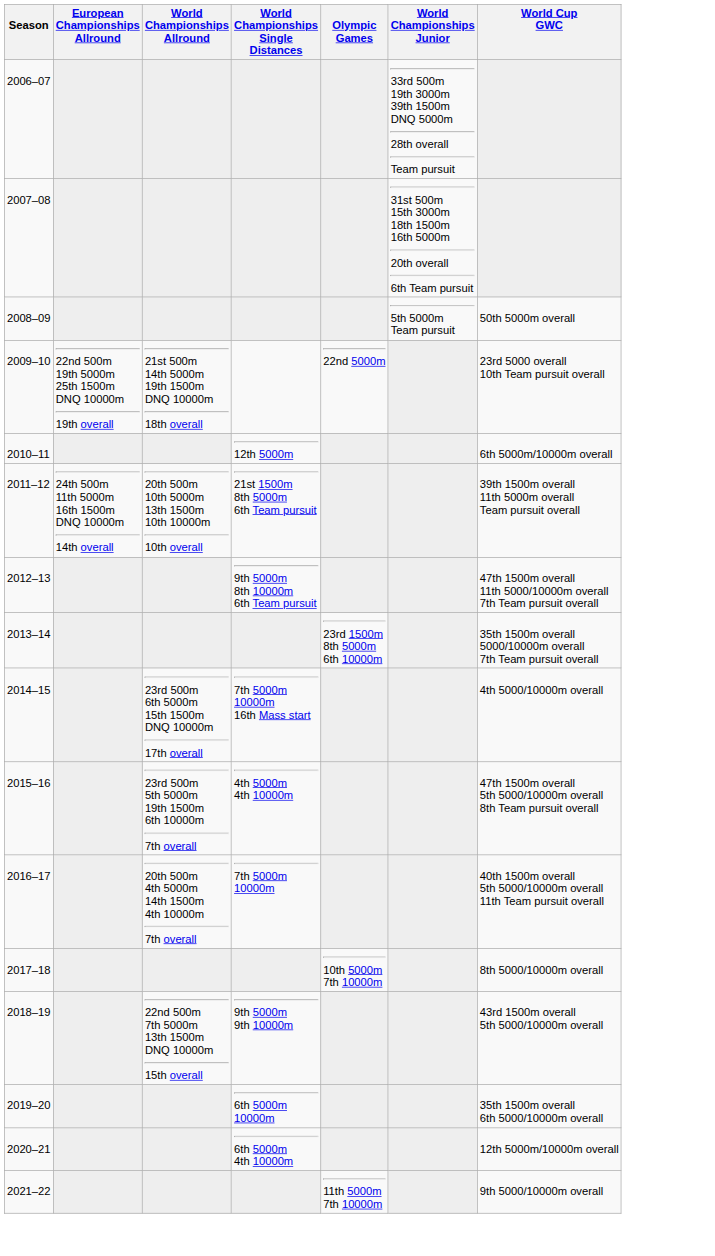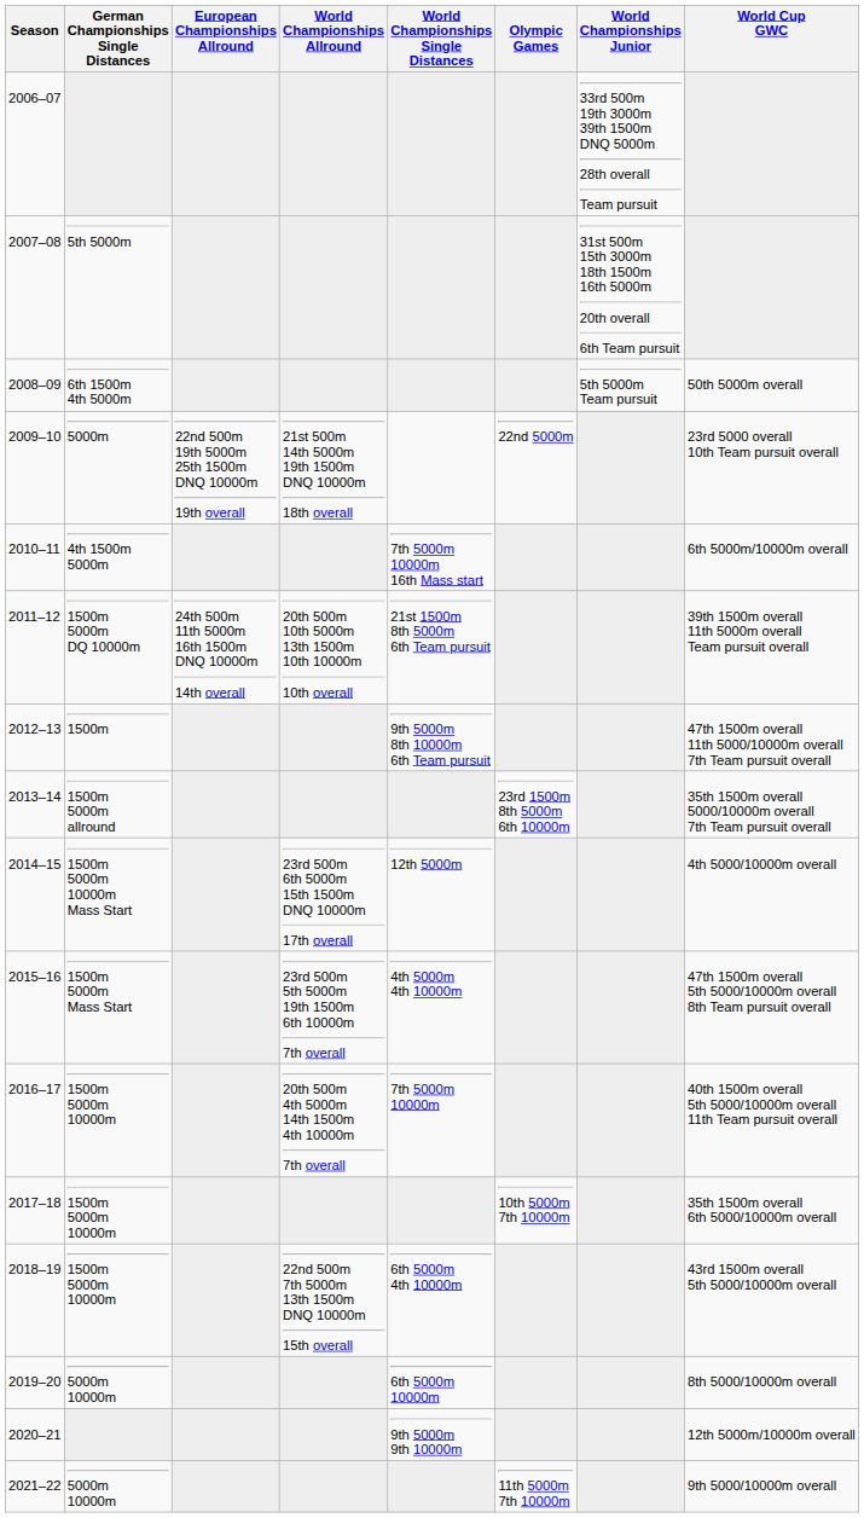 <table class="wikitable">
 <tr style="vertical-align: top;">
 <th><br> Season</th>
+<th>German <br> Championships <br> Single <br> Distances</th>
 <th><a href='#'>European <br> Championships <br> Allround</a></th>
 <th><a href='#'>World <br> Championships <br> Allround</a></th>
 <th><a href='#'>World <br> Championships <br> Single <br> Distances</a></th>
 <th> <br> <a href='#'>Olympic <br> Games</a></th>
 <th><a href='#'>World <br> Championships <br> Junior</a></th>
 <th><a href='#'>World Cup <br> GWC</a></th>
 </tr>
 <tr style="vertical-align: top;">
 <td><br> 2006–07</td>
 <td bgcolor=#EEEEEE></td>
 <td bgcolor=#EEEEEE></td>
 <td bgcolor=#EEEEEE></td>
 <td bgcolor=#EEEEEE></td>
+<td bgcolor=#EEEEEE></td>
 <td> <hr> 33rd 500m <br> 19th 3000m <br> 39th 1500m <br> DNQ 5000m <hr> 28th overall <hr>  Team pursuit</td>
 <td bgcolor=#EEEEEE></td>
 </tr>
 <tr style="vertical-align: top;">
 <td><br> 2007–08</td>
+<td> <hr> 5th 5000m</td>
 <td bgcolor=#EEEEEE></td>
 <td bgcolor=#EEEEEE></td>
 <td bgcolor=#EEEEEE></td>
 <td bgcolor=#EEEEEE></td>
 <td> <hr> 31st 500m <br> 15th 3000m <br> 18th 1500m <br> 16th 5000m <hr> 20th overall <hr> 6th Team pursuit</td>
 <td bgcolor=#EEEEEE></td>
 </tr>
 <tr style="vertical-align: top;">
 <td><br> 2008–09</td>
+<td> <hr> 6th 1500m <br> 4th 5000m</td>
 <td bgcolor=#EEEEEE></td>
 <td bgcolor=#EEEEEE></td>
 <td bgcolor=#EEEEEE></td>
 <td bgcolor=#EEEEEE></td>
 <td> <hr> 5th 5000m <br>  Team pursuit</td>
 <td><br> 50th 5000m overall</td>
 </tr>
 <tr style="vertical-align: top;">
 <td><br> 2009–10</td>
+<td> <hr>  5000m</td>
 <td> <hr> 22nd 500m <br> 19th 5000m <br> 25th 1500m <br> DNQ 10000m <hr> 19th <a href='#'>overall</a></td>
 <td> <hr> 21st 500m <br> 14th 5000m <br> 19th 1500m <br> DNQ 10000m <hr> 18th <a href='#'>overall</a></td>
 <td></td>
 <td> <hr> 22nd <a href='#'>5000m</a></td>
 <td bgcolor=#EEEEEE></td>
 <td><br> 23rd 5000 overall <br> 10th Team pursuit overall</td>
 </tr>
 <tr style="vertical-align: top;">
 <td><br> 2010–11</td>
+<td> <hr> 4th 1500m <br>  5000m</td>
 <td bgcolor=#EEEEEE></td>
 <td bgcolor=#EEEEEE></td>
-<td> <hr> 12th <a href='#'>5000m</a></td>
+<td> <hr> 7th <a href='#'>5000m</a> <br>  <a href='#'>10000m</a> <br> 16th <a href='#'>Mass start</a></td>
 <td bgcolor=#EEEEEE></td>
 <td bgcolor=#EEEEEE></td>
 <td><br> 6th 5000m/10000m overall</td>
 </tr>
 <tr style="vertical-align: top;">
 <td><br> 2011–12</td>
+<td> <hr>  1500m <br>  5000m <br> DQ 10000m</td>
 <td> <hr> 24th 500m <br> 11th 5000m <br> 16th 1500m <br> DNQ 10000m <hr> 14th <a href='#'>overall</a></td>
 <td> <hr> 20th 500m <br> 10th 5000m <br> 13th 1500m <br> 10th 10000m <hr> 10th <a href='#'>overall</a></td>
 <td> <hr> 21st <a href='#'>1500m</a> <br> 8th <a href='#'>5000m</a> <br> 6th <a href='#'>Team pursuit</a></td>
 <td bgcolor=#EEEEEE></td>
 <td bgcolor=#EEEEEE></td>
 <td><br> 39th 1500m overall <br> 11th 5000m overall <br>  Team pursuit overall</td>
 </tr>
 <tr style="vertical-align: top;">
 <td><br> 2012–13</td>
+<td> <hr>  1500m</td>
 <td bgcolor=#EEEEEE></td>
 <td bgcolor=#EEEEEE></td>
 <td> <hr> 9th <a href='#'>5000m</a> <br> 8th <a href='#'>10000m</a> <br> 6th <a href='#'>Team pursuit</a></td>
 <td bgcolor=#EEEEEE></td>
 <td bgcolor=#EEEEEE></td>
 <td><br> 47th 1500m overall <br> 11th 5000/10000m overall <br> 7th Team pursuit overall</td>
 </tr>
 <tr style="vertical-align: top;">
 <td><br> 2013–14</td>
+<td> <hr>  1500m <br>  5000m <br>  allround</td>
 <td bgcolor=#EEEEEE></td>
 <td bgcolor=#EEEEEE></td>
 <td bgcolor=#EEEEEE></td>
 <td> <hr> 23rd <a href='#'>1500m</a> <br> 8th <a href='#'>5000m</a> <br> 6th <a href='#'>10000m</a></td>
 <td bgcolor=#EEEEEE></td>
 <td><br> 35th 1500m overall <br>  5000/10000m overall <br> 7th Team pursuit overall</td>
 </tr>
 <tr style="vertical-align: top;">
 <td><br> 2014–15</td>
+<td> <hr>  1500m <br>  5000m <br>  10000m <br>  Mass Start</td>
 <td bgcolor=#EEEEEE></td>
 <td> <hr> 23rd 500m <br> 6th 5000m <br> 15th 1500m <br> DNQ 10000m <hr> 17th <a href='#'>overall</a></td>
-<td> <hr> 7th <a href='#'>5000m</a> <br>  <a href='#'>10000m</a> <br> 16th <a href='#'>Mass start</a></td>
+<td> <hr> 12th <a href='#'>5000m</a></td>
 <td bgcolor=#EEEEEE></td>
 <td bgcolor=#EEEEEE></td>
 <td><br> 4th 5000/10000m overall</td>
 </tr>
 <tr style="vertical-align: top;">
 <td><br> 2015–16</td>
+<td> <hr>  1500m <br>  5000m <br>  Mass Start</td>
 <td bgcolor=#EEEEEE></td>
 <td> <hr> 23rd 500m <br> 5th 5000m <br> 19th 1500m <br> 6th 10000m <hr> 7th <a href='#'>overall</a></td>
 <td> <hr> 4th <a href='#'>5000m</a> <br> 4th <a href='#'>10000m</a></td>
 <td bgcolor=#EEEEEE></td>
 <td bgcolor=#EEEEEE></td>
 <td><br> 47th 1500m overall <br> 5th 5000/10000m overall <br> 8th Team pursuit overall</td>
 </tr>
 <tr style="vertical-align: top;">
 <td><br> 2016–17</td>
+<td> <hr>  1500m <br>  5000m <br>  10000m</td>
 <td bgcolor=#EEEEEE></td>
 <td> <hr> 20th 500m <br> 4th 5000m <br> 14th 1500m <br> 4th 10000m <hr> 7th <a href='#'>overall</a></td>
 <td> <hr> 7th <a href='#'>5000m</a> <br>  <a href='#'>10000m</a></td>
 <td bgcolor=#EEEEEE></td>
 <td bgcolor=#EEEEEE></td>
 <td><br> 40th 1500m overall <br> 5th 5000/10000m overall <br> 11th Team pursuit overall</td>
 </tr>
 <tr style="vertical-align: top;">
 <td><br> 2017–18</td>
+<td> <hr>  1500m <br>  5000m <br>  10000m</td>
 <td bgcolor=#EEEEEE></td>
 <td bgcolor=#EEEEEE></td>
 <td bgcolor=#EEEEEE></td>
 <td> <hr> 10th <a href='#'>5000m</a> <br> 7th <a href='#'>10000m</a></td>
 <td bgcolor=#EEEEEE></td>
-<td><br> 8th 5000/10000m overall</td>
+<td><br> 35th 1500m overall <br> 6th 5000/10000m overall</td>
 </tr>
 <tr style="vertical-align: top;">
 <td><br> 2018–19</td>
+<td> <hr>  1500m <br>  5000m <br>  10000m</td>
 <td bgcolor=#EEEEEE></td>
 <td> <hr> 22nd 500m <br> 7th 5000m <br> 13th 1500m <br> DNQ 10000m <hr> 15th <a href='#'>overall</a></td>
-<td> <hr> 9th <a href='#'>5000m</a> <br> 9th <a href='#'>10000m</a></td>
+<td> <hr> 6th <a href='#'>5000m</a> <br> 4th <a href='#'>10000m</a></td>
 <td bgcolor=#EEEEEE></td>
 <td bgcolor=#EEEEEE></td>
 <td><br> 43rd 1500m overall <br> 5th 5000/10000m overall</td>
 </tr>
 <tr style="vertical-align: top;">
 <td><br> 2019–20</td>
+<td> <hr>  5000m <br>  10000m</td>
 <td bgcolor=#EEEEEE></td>
 <td bgcolor=#EEEEEE></td>
 <td> <hr> 6th <a href='#'>5000m</a> <br>  <a href='#'>10000m</a></td>
 <td bgcolor=#EEEEEE></td>
 <td bgcolor=#EEEEEE></td>
-<td><br> 35th 1500m overall <br> 6th 5000/10000m overall</td>
+<td><br> 8th 5000/10000m overall</td>
 </tr>
 <tr style="vertical-align: top;">
 <td><br> 2020–21</td>
 <td bgcolor=#EEEEEE></td>
 <td bgcolor=#EEEEEE></td>
-<td> <hr> 6th <a href='#'>5000m</a> <br> 4th <a href='#'>10000m</a></td>
+<td bgcolor=#EEEEEE></td>
+<td> <hr> 9th <a href='#'>5000m</a> <br> 9th <a href='#'>10000m</a></td>
 <td bgcolor=#EEEEEE></td>
 <td bgcolor=#EEEEEE></td>
 <td><br> 12th 5000m/10000m overall</td>
 </tr>
 <tr style="vertical-align: top;">
 <td><br> 2021–22</td>
+<td> <hr>  5000m <br>  10000m</td>
 <td bgcolor=#EEEEEE></td>
 <td bgcolor=#EEEEEE></td>
 <td bgcolor=#EEEEEE></td>
 <td> <hr> 11th <a href='#'>5000m</a> <br> 7th <a href='#'>10000m</a></td>
 <td bgcolor=#EEEEEE></td>
 <td><br> 9th 5000/10000m overall</td>
 </tr>
 </table>
